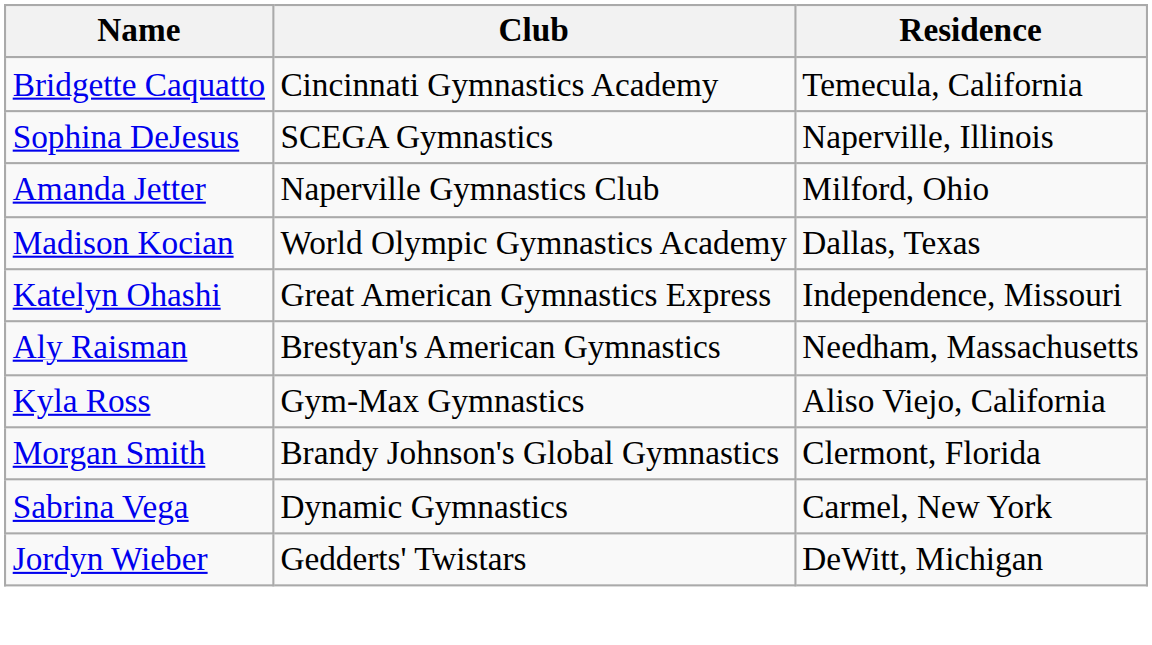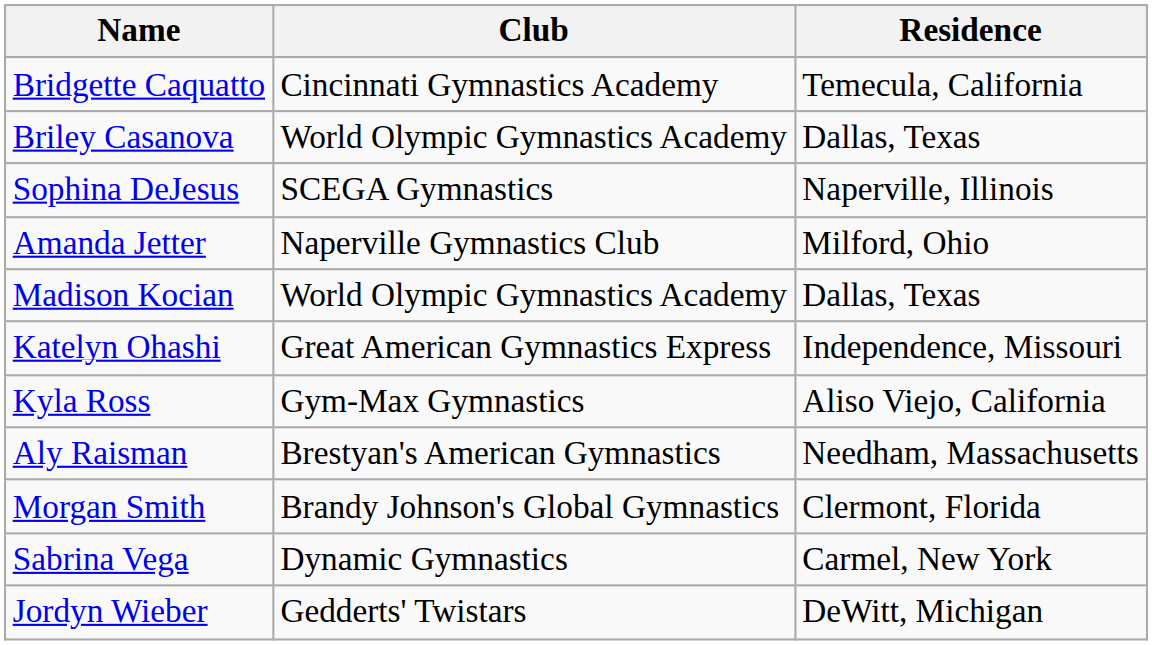 <table class="wikitable">
 <tr>
 <th>Name</th>
 <th>Club</th>
 <th>Residence</th>
 </tr>
 <tr>
 <td><a href='#'>Bridgette Caquatto</a></td>
 <td>Cincinnati Gymnastics Academy</td>
 <td>Temecula, California</td>
+</tr>
+<tr>
+<td><a href='#'>Briley Casanova</a></td>
+<td>World Olympic Gymnastics Academy</td>
+<td>Dallas, Texas</td>
 </tr>
 <tr>
 <td><a href='#'>Sophina DeJesus</a></td>
 <td>SCEGA Gymnastics</td>
 <td>Naperville, Illinois</td>
 </tr>
 <tr>
 <td><a href='#'>Amanda Jetter</a></td>
 <td>Naperville Gymnastics Club</td>
 <td>Milford, Ohio</td>
 </tr>
 <tr>
 <td><a href='#'>Madison Kocian</a></td>
 <td>World Olympic Gymnastics Academy</td>
 <td>Dallas, Texas</td>
 </tr>
 <tr>
 <td><a href='#'>Katelyn Ohashi</a></td>
 <td>Great American Gymnastics Express</td>
 <td>Independence, Missouri</td>
 </tr>
 <tr>
+<td><a href='#'>Kyla Ross</a></td>
+<td>Gym-Max Gymnastics</td>
+<td>Aliso Viejo, California</td>
+</tr>
+<tr>
 <td><a href='#'>Aly Raisman</a></td>
 <td>Brestyan's American Gymnastics</td>
 <td>Needham, Massachusetts</td>
-</tr>
-<tr>
-<td><a href='#'>Kyla Ross</a></td>
-<td>Gym-Max Gymnastics</td>
-<td>Aliso Viejo, California</td>
 </tr>
 <tr>
 <td><a href='#'>Morgan Smith</a></td>
 <td>Brandy Johnson's Global Gymnastics</td>
 <td>Clermont, Florida</td>
 </tr>
 <tr>
 <td><a href='#'>Sabrina Vega</a></td>
 <td>Dynamic Gymnastics</td>
 <td>Carmel, New York</td>
 </tr>
 <tr>
 <td><a href='#'>Jordyn Wieber</a></td>
 <td>Gedderts' Twistars</td>
 <td>DeWitt, Michigan</td>
 </tr>
 </table>
